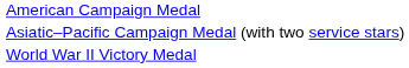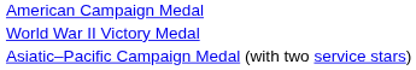 <table>
 <tr>
 <td></td>
 <td><a href='#'>American Campaign Medal</a></td>
 </tr>
 <tr>
 <td></td>
-<td><a href='#'>Asiatic–Pacific Campaign Medal</a> (with two <a href='#'>service stars</a>)</td>
+<td><a href='#'>World War II Victory Medal</a></td>
 </tr>
 <tr>
 <td></td>
-<td><a href='#'>World War II Victory Medal</a></td>
+<td><a href='#'>Asiatic–Pacific Campaign Medal</a> (with two <a href='#'>service stars</a>)</td>
 </tr>
 </table>
